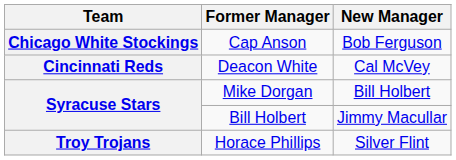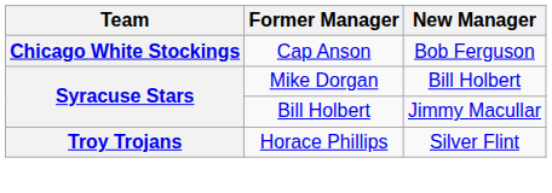 <table class="wikitable plainrowheaders" style="text-align:center;">
 <tr>
 <th scope="col">Team</th>
 <th scope="col">Former Manager</th>
 <th scope="col">New Manager</th>
 </tr>
 <tr>
 <th scope="row" style="text-align:center;"><a href='#'>Chicago White Stockings</a></th>
 <td><a href='#'>Cap Anson</a></td>
 <td><a href='#'>Bob Ferguson</a></td>
-</tr>
-<tr>
-<th scope="row" style="text-align:center;"><a href='#'>Cincinnati Reds</a></th>
-<td><a href='#'>Deacon White</a></td>
-<td><a href='#'>Cal McVey</a></td>
 </tr>
 <tr>
 <th rowspan="2" scope="row" style="text-align:center;"><a href='#'>Syracuse Stars</a></th>
 <td><a href='#'>Mike Dorgan</a></td>
 <td><a href='#'>Bill Holbert</a></td>
 </tr>
 <tr>
 <td><a href='#'>Bill Holbert</a></td>
 <td><a href='#'>Jimmy Macullar</a></td>
 </tr>
 <tr>
 <th scope="row" style="text-align:center;"><a href='#'>Troy Trojans</a></th>
 <td><a href='#'>Horace Phillips</a></td>
 <td><a href='#'>Silver Flint</a></td>
 </tr>
 </table>
